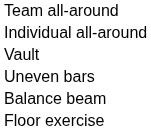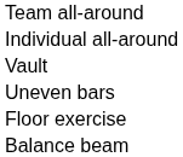 <table>
 <tr>
 <td>Team all-around<br></td>
 <td><br></td>
 <td><br></td>
 <td><br></td>
 </tr>
 <tr>
 <td>Individual all-around<br></td>
 <td></td>
 <td></td>
 <td></td>
 </tr>
 <tr>
 <td>Vault<br></td>
 <td></td>
 <td></td>
 <td></td>
 </tr>
 <tr>
 <td rowspan=2>Uneven bars<br></td>
 <td rowspan=2></td>
 <td rowspan=2></td>
 <td></td>
 </tr>
 <tr>
 <td></td>
 </tr>
 <tr>
+<td>Floor exercise<br></td>
+<td></td>
+<td></td>
+<td></td>
+</tr>
+<tr>
 <td>Balance beam<br></td>
 <td></td>
 <td></td>
 <td></td>
 </tr>
-<tr>
-<td>Floor exercise<br></td>
-<td></td>
-<td></td>
-<td></td>
-</tr>
 </table>
